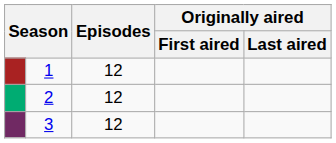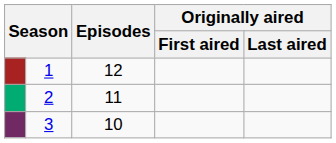 <table class="wikitable plainrowheaders" style="text-align:center;">
 <tr>
 <th colspan="2" rowspan="2">Season</th>
 <th rowspan="2">Episodes</th>
 <th colspan="2">Originally aired</th>
 </tr>
 <tr>
 <th>First aired</th>
 <th>Last aired</th>
 </tr>
 <tr>
 <td style="background:#A92222"></td>
 <td><a href='#'>1</a></td>
 <td>12</td>
 <td></td>
 <td></td>
 </tr>
 <tr>
 <td style="background:#00AC72"></td>
 <td><a href='#'>2</a></td>
-<td>12</td>
+<td>11</td>
 <td></td>
 <td></td>
 </tr>
 <tr>
 <td style="background:#702963"></td>
 <td><a href='#'>3</a></td>
-<td>12</td>
+<td>10</td>
 <td></td>
 <td></td>
 </tr>
 </table>
